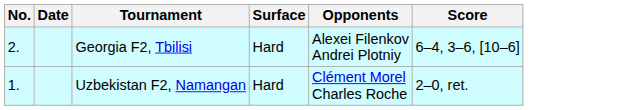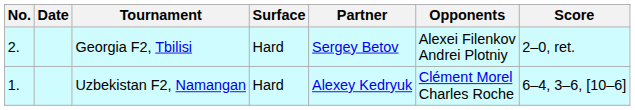 <table class="sortable wikitable">
 <tr>
 <th>No.</th>
 <th>Date</th>
 <th>Tournament</th>
 <th>Surface</th>
+<th>Partner</th>
 <th>Opponents</th>
 <th class="unsortable">Score</th>
 </tr>
 <tr style="background:#cffcff;">
 <td>2.</td>
 <td></td>
 <td>Georgia F2, <a href='#'>Tbilisi</a></td>
 <td>Hard</td>
+<td> <a href='#'>Sergey Betov</a></td>
 <td> Alexei Filenkov <br>  Andrei Plotniy</td>
-<td>6–4, 3–6, [10–6]</td>
+<td>2–0, ret.</td>
 </tr>
 <tr style="background:#cffcff;">
 <td>1.</td>
 <td></td>
 <td>Uzbekistan F2, <a href='#'>Namangan</a></td>
 <td>Hard</td>
+<td> <a href='#'>Alexey Kedryuk</a></td>
 <td> <a href='#'>Clément Morel</a> <br>  Charles Roche</td>
-<td>2–0, ret.</td>
+<td>6–4, 3–6, [10–6]</td>
 </tr>
 </table>
